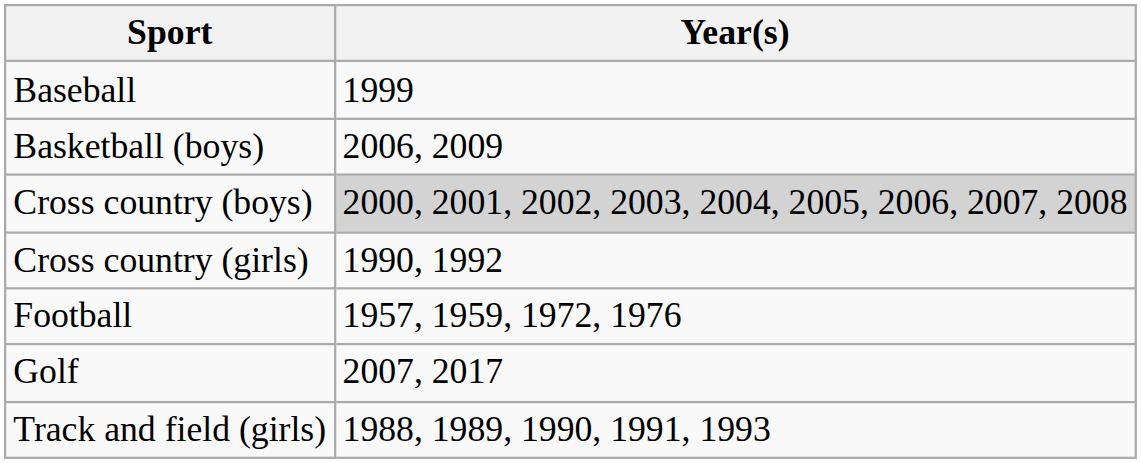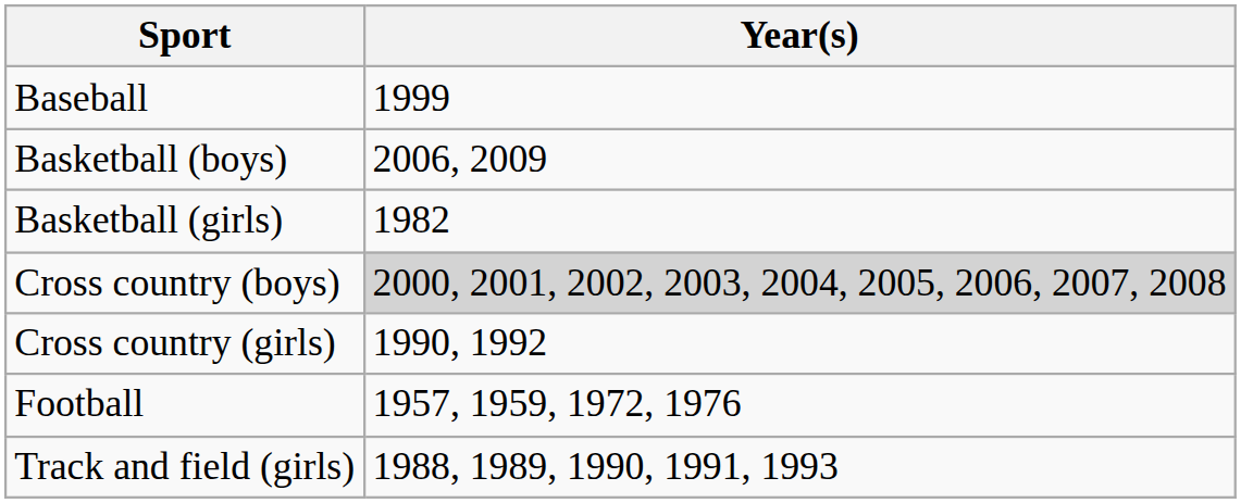 <table class="wikitable">
 <tr>
 <th>Sport</th>
 <th>Year(s)</th>
 </tr>
 <tr>
 <td>Baseball</td>
 <td>1999</td>
 </tr>
 <tr>
 <td>Basketball (boys)</td>
 <td>2006, 2009</td>
 </tr>
 <tr>
+<td>Basketball (girls)</td>
+<td>1982</td>
+</tr>
+<tr>
 <td>Cross country (boys)</td>
 <td style="background: lightgrey;">2000, 2001, 2002, 2003, 2004, 2005, 2006, 2007, 2008</td>
 </tr>
 <tr>
 <td>Cross country (girls)</td>
 <td>1990, 1992</td>
 </tr>
 <tr>
 <td>Football</td>
 <td>1957, 1959, 1972, 1976</td>
 </tr>
 <tr>
-<td>Golf</td>
-<td>2007, 2017</td>
-</tr>
-<tr>
 <td>Track and field (girls)</td>
 <td>1988, 1989, 1990, 1991, 1993</td>
 </tr>
 </table>
